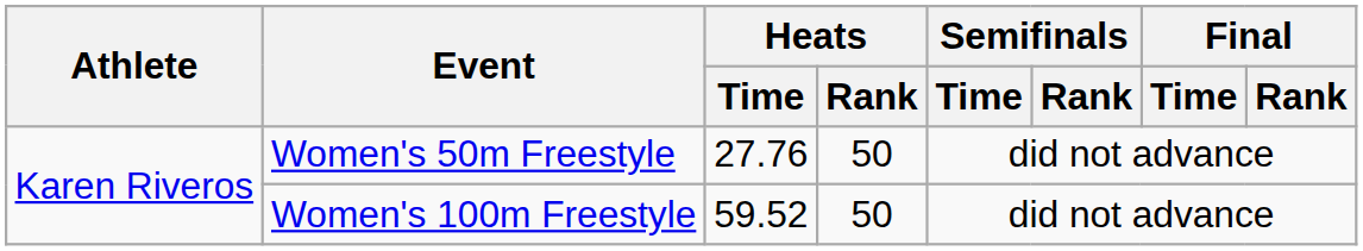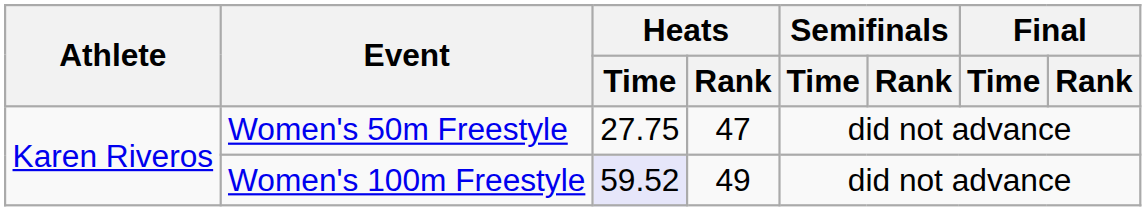 <table class=wikitable style="font-size:90%">
 <tr>
 <th rowspan="2">Athlete</th>
 <th rowspan="2">Event</th>
 <th colspan="2">Heats</th>
 <th colspan="2">Semifinals</th>
 <th colspan="2">Final</th>
 </tr>
 <tr>
 <th>Time</th>
 <th>Rank</th>
 <th>Time</th>
 <th>Rank</th>
 <th>Time</th>
 <th>Rank</th>
 </tr>
 <tr>
 <td rowspan="2"><a href='#'>Karen Riveros</a></td>
 <td><a href='#'>Women's 50m Freestyle</a></td>
-<td align=center>27.76</td>
-<td align=center>50</td>
+<td align=center>27.75</td>
+<td align=center>47</td>
 <td align=center colspan=4>did not advance</td>
 </tr>
 <tr>
 <td><a href='#'>Women's 100m Freestyle</a></td>
-<td align=center>59.52</td>
-<td align=center>50</td>
+<td align=center style="background: lavender;">59.52</td>
+<td align=center>49</td>
 <td align=center colspan=4>did not advance</td>
 </tr>
 </table>
